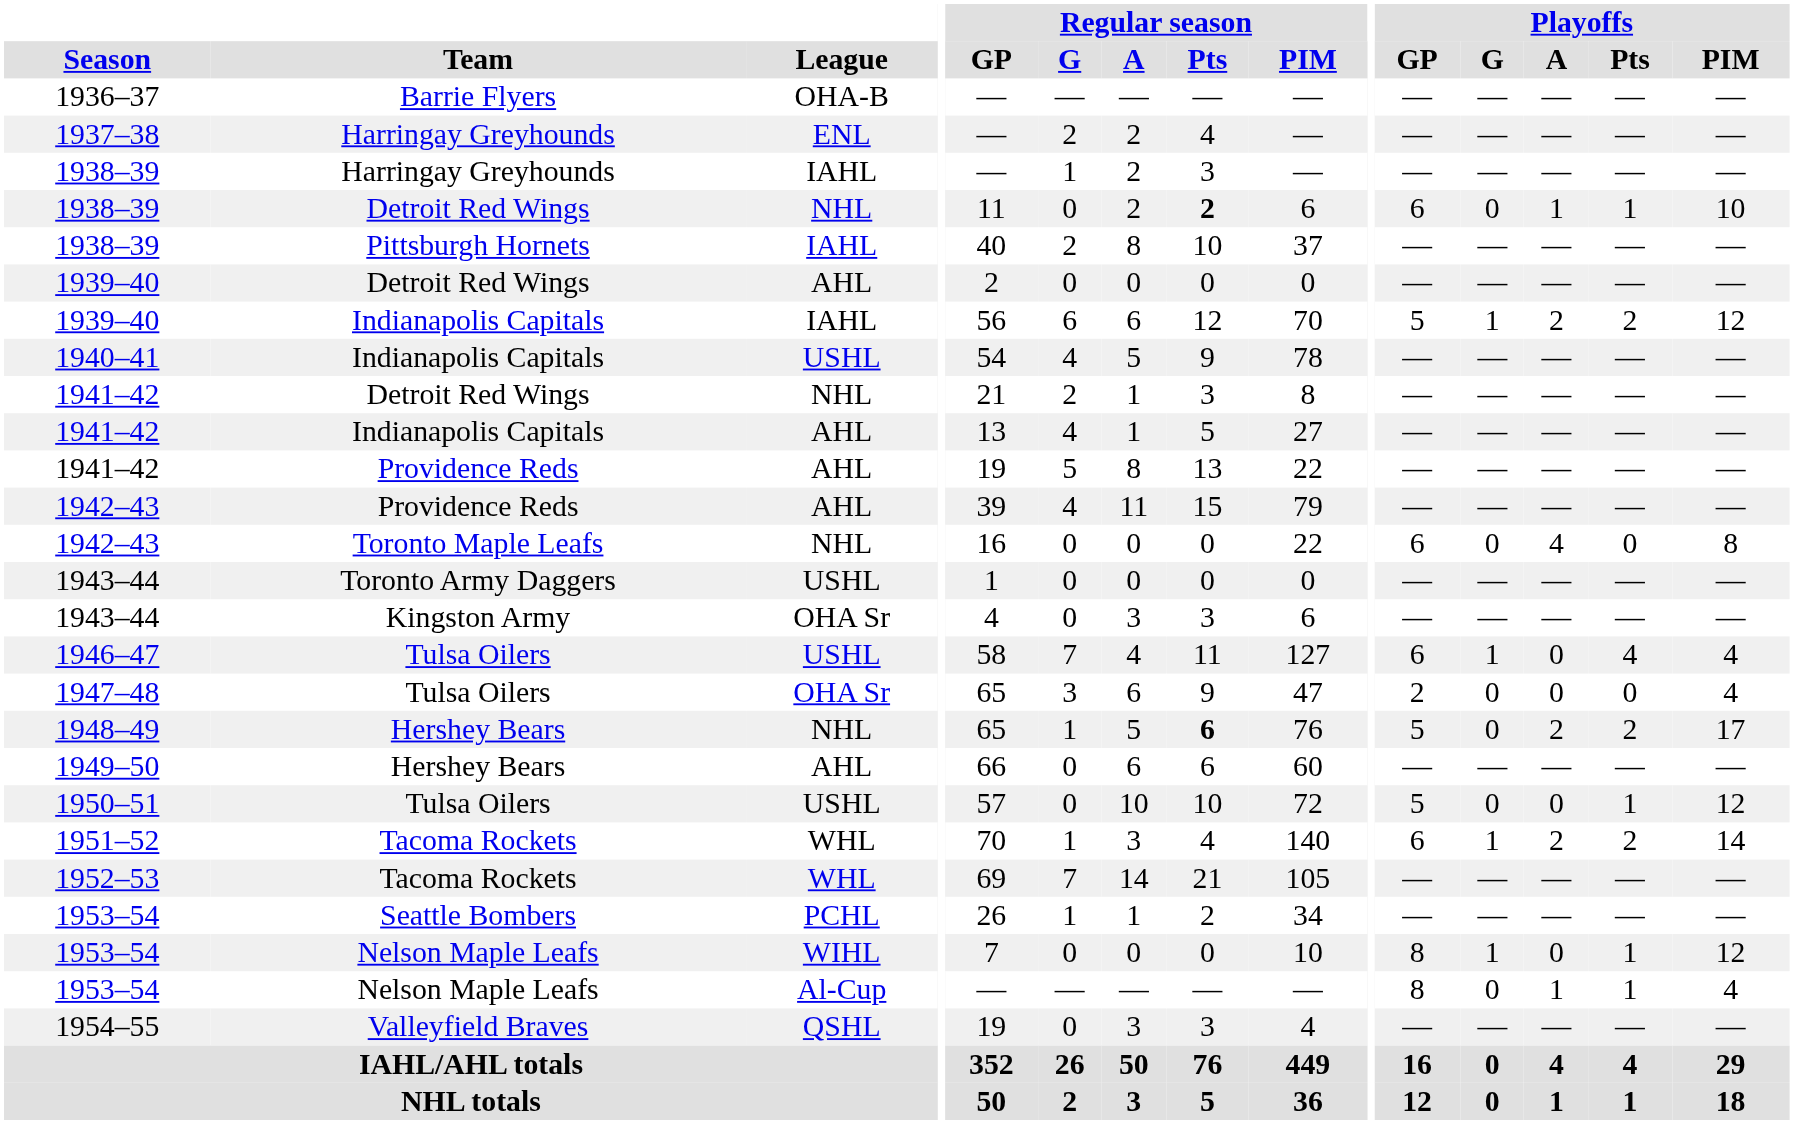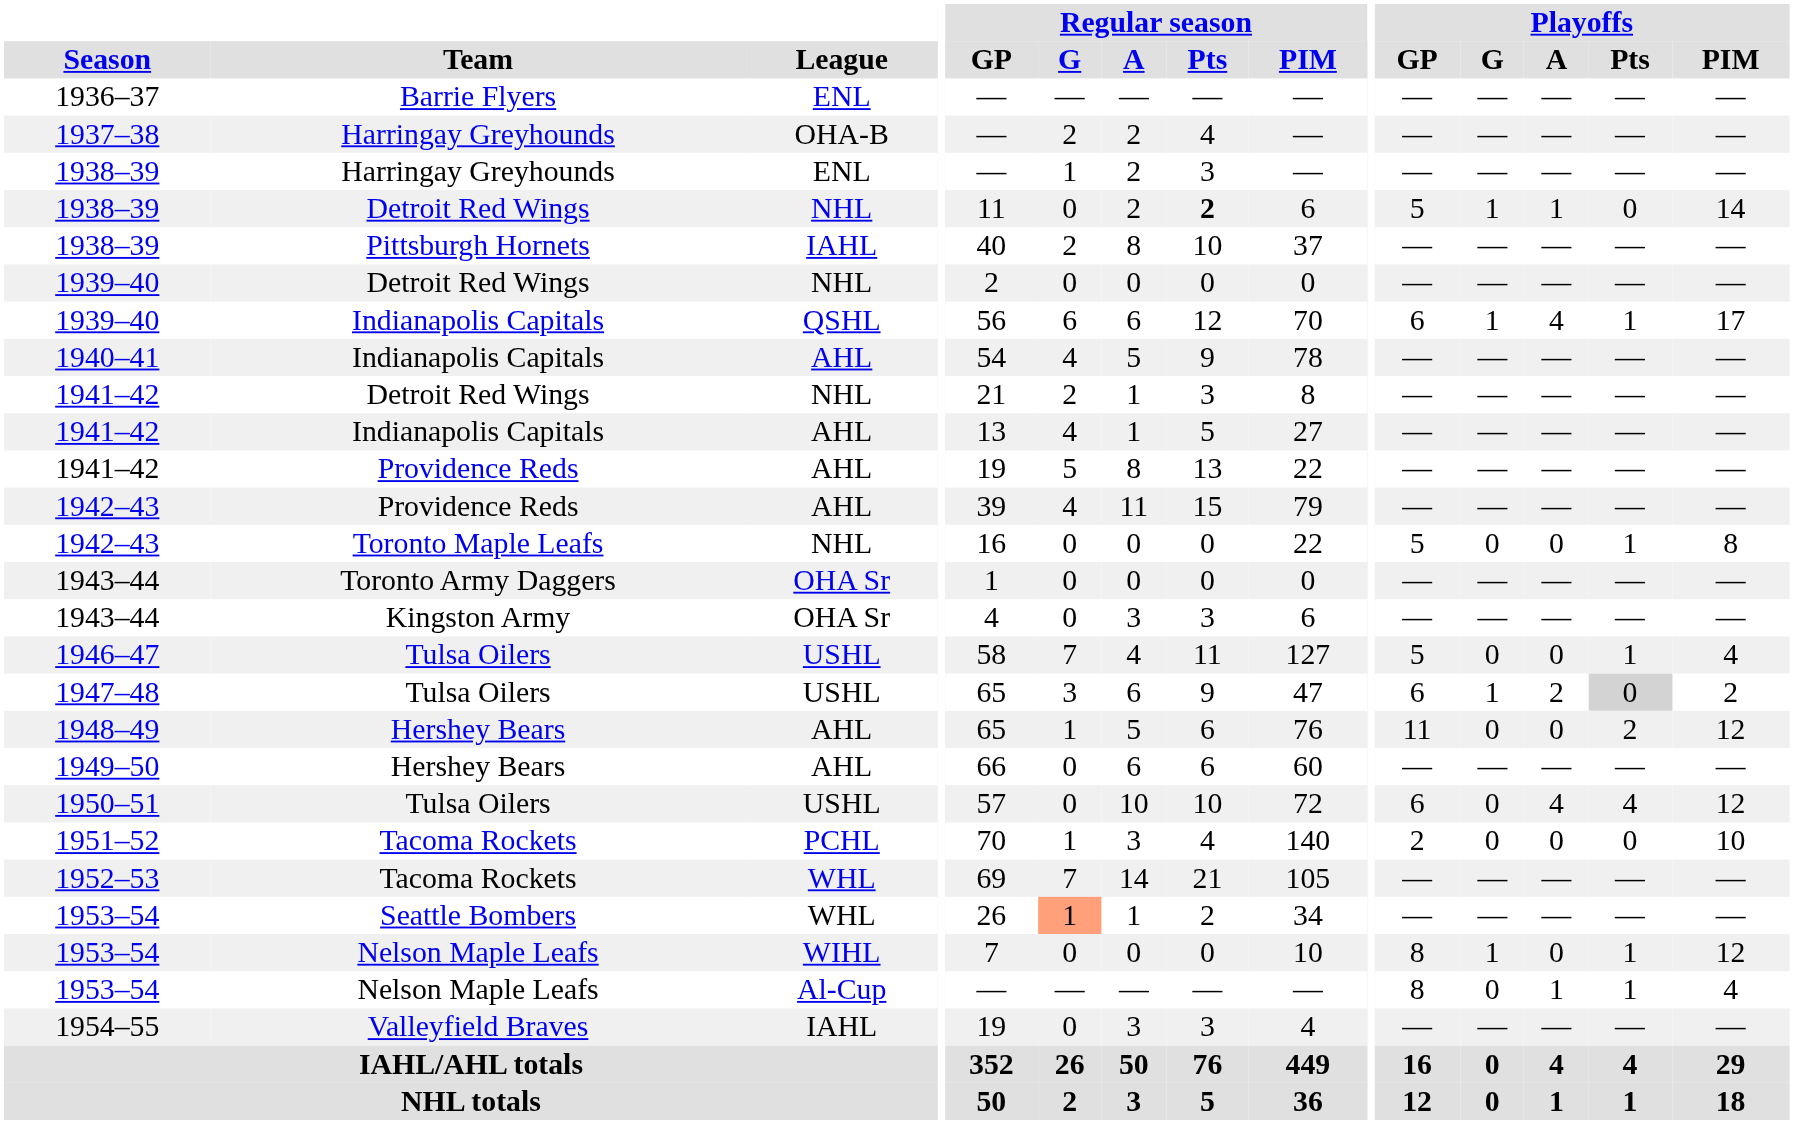 <table border="0" cellpadding="1" cellspacing="0" style="text-align:center; width:60em">
 <tr bgcolor="#e0e0e0">
 <th colspan="3" bgcolor="#ffffff"></th>
 <th rowspan="100" bgcolor="#ffffff"></th>
 <th colspan="5"><a href='#'>Regular season</a></th>
 <th rowspan="100" bgcolor="#ffffff"></th>
 <th colspan="5"><a href='#'>Playoffs</a></th>
 </tr>
 <tr bgcolor="#e0e0e0">
 <th><a href='#'>Season</a></th>
 <th>Team</th>
 <th>League</th>
 <th>GP</th>
 <th><a href='#'>G</a></th>
 <th><a href='#'>A</a></th>
 <th><a href='#'>Pts</a></th>
 <th><a href='#'>PIM</a></th>
 <th>GP</th>
 <th>G</th>
 <th>A</th>
 <th>Pts</th>
 <th>PIM</th>
 </tr>
 <tr>
 <td>1936–37</td>
 <td><a href='#'>Barrie Flyers</a></td>
-<td>OHA-B</td>
+<td><a href='#'>ENL</a></td>
 <td>—</td>
 <td>—</td>
 <td>—</td>
 <td>—</td>
 <td>—</td>
 <td>—</td>
 <td>—</td>
 <td>—</td>
 <td>—</td>
 <td>—</td>
 </tr>
 <tr bgcolor="#f0f0f0">
 <td><a href='#'>1937–38</a></td>
 <td><a href='#'>Harringay Greyhounds</a></td>
-<td><a href='#'>ENL</a></td>
+<td>OHA-B</td>
 <td>—</td>
 <td>2</td>
 <td>2</td>
 <td>4</td>
 <td>—</td>
 <td>—</td>
 <td>—</td>
 <td>—</td>
 <td>—</td>
 <td>—</td>
 </tr>
 <tr>
 <td><a href='#'>1938–39</a></td>
 <td>Harringay Greyhounds</td>
-<td>IAHL</td>
+<td>ENL</td>
 <td>—</td>
 <td>1</td>
 <td>2</td>
 <td>3</td>
 <td>—</td>
 <td>—</td>
 <td>—</td>
 <td>—</td>
 <td>—</td>
 <td>—</td>
 </tr>
 <tr bgcolor="#f0f0f0">
 <td><a href='#'>1938–39</a></td>
 <td><a href='#'>Detroit Red Wings</a></td>
 <td><a href='#'>NHL</a></td>
 <td>11</td>
 <td>0</td>
 <td>2</td>
 <td><strong>2</strong></td>
 <td>6</td>
-<td>6</td>
-<td>0</td>
+<td>5</td>
 <td>1</td>
 <td>1</td>
-<td>10</td>
+<td>0</td>
+<td>14</td>
 </tr>
 <tr>
 <td><a href='#'>1938–39</a></td>
 <td><a href='#'>Pittsburgh Hornets</a></td>
 <td><a href='#'>IAHL</a></td>
 <td>40</td>
 <td>2</td>
 <td>8</td>
 <td>10</td>
 <td>37</td>
 <td>—</td>
 <td>—</td>
 <td>—</td>
 <td>—</td>
 <td>—</td>
 </tr>
 <tr bgcolor="#f0f0f0">
 <td><a href='#'>1939–40</a></td>
 <td>Detroit Red Wings</td>
-<td>AHL</td>
+<td>NHL</td>
 <td>2</td>
 <td>0</td>
 <td>0</td>
 <td>0</td>
 <td>0</td>
 <td>—</td>
 <td>—</td>
 <td>—</td>
 <td>—</td>
 <td>—</td>
 </tr>
 <tr>
 <td><a href='#'>1939–40</a></td>
 <td><a href='#'>Indianapolis Capitals</a></td>
-<td>IAHL</td>
+<td><a href='#'>QSHL</a></td>
 <td>56</td>
 <td>6</td>
 <td>6</td>
 <td>12</td>
 <td>70</td>
-<td>5</td>
+<td>6</td>
 <td>1</td>
-<td>2</td>
-<td>2</td>
-<td>12</td>
+<td>4</td>
+<td>1</td>
+<td>17</td>
 </tr>
 <tr bgcolor="#f0f0f0">
 <td><a href='#'>1940–41</a></td>
 <td>Indianapolis Capitals</td>
-<td><a href='#'>USHL</a></td>
+<td><a href='#'>AHL</a></td>
 <td>54</td>
 <td>4</td>
 <td>5</td>
 <td>9</td>
 <td>78</td>
 <td>—</td>
 <td>—</td>
 <td>—</td>
 <td>—</td>
 <td>—</td>
 </tr>
 <tr>
 <td><a href='#'>1941–42</a></td>
 <td>Detroit Red Wings</td>
 <td>NHL</td>
 <td>21</td>
 <td>2</td>
 <td>1</td>
 <td>3</td>
 <td>8</td>
 <td>—</td>
 <td>—</td>
 <td>—</td>
 <td>—</td>
 <td>—</td>
 </tr>
 <tr bgcolor="#f0f0f0">
 <td><a href='#'>1941–42</a></td>
 <td>Indianapolis Capitals</td>
 <td>AHL</td>
 <td>13</td>
 <td>4</td>
 <td>1</td>
 <td>5</td>
 <td>27</td>
 <td>—</td>
 <td>—</td>
 <td>—</td>
 <td>—</td>
 <td>—</td>
 </tr>
 <tr>
 <td>1941–42</td>
 <td><a href='#'>Providence Reds</a></td>
 <td>AHL</td>
 <td>19</td>
 <td>5</td>
 <td>8</td>
 <td>13</td>
 <td>22</td>
 <td>—</td>
 <td>—</td>
 <td>—</td>
 <td>—</td>
 <td>—</td>
 </tr>
 <tr bgcolor="#f0f0f0">
 <td><a href='#'>1942–43</a></td>
 <td>Providence Reds</td>
 <td>AHL</td>
 <td>39</td>
 <td>4</td>
 <td>11</td>
 <td>15</td>
 <td>79</td>
 <td>—</td>
 <td>—</td>
 <td>—</td>
 <td>—</td>
 <td>—</td>
 </tr>
 <tr>
 <td><a href='#'>1942–43</a></td>
 <td><a href='#'>Toronto Maple Leafs</a></td>
 <td>NHL</td>
 <td>16</td>
 <td>0</td>
 <td>0</td>
 <td>0</td>
 <td>22</td>
-<td>6</td>
+<td>5</td>
 <td>0</td>
-<td>4</td>
 <td>0</td>
+<td>1</td>
 <td>8</td>
 </tr>
 <tr bgcolor="#f0f0f0">
 <td>1943–44</td>
 <td>Toronto Army Daggers</td>
-<td>USHL</td>
+<td><a href='#'>OHA Sr</a></td>
 <td>1</td>
 <td>0</td>
 <td>0</td>
 <td>0</td>
 <td>0</td>
 <td>—</td>
 <td>—</td>
 <td>—</td>
 <td>—</td>
 <td>—</td>
 </tr>
 <tr>
 <td>1943–44</td>
 <td>Kingston Army</td>
 <td>OHA Sr</td>
 <td>4</td>
 <td>0</td>
 <td>3</td>
 <td>3</td>
 <td>6</td>
 <td>—</td>
 <td>—</td>
 <td>—</td>
 <td>—</td>
 <td>—</td>
 </tr>
 <tr bgcolor="#f0f0f0">
 <td><a href='#'>1946–47</a></td>
 <td><a href='#'>Tulsa Oilers</a></td>
 <td><a href='#'>USHL</a></td>
 <td>58</td>
 <td>7</td>
 <td>4</td>
 <td>11</td>
 <td>127</td>
-<td>6</td>
+<td>5</td>
+<td>0</td>
+<td>0</td>
 <td>1</td>
-<td>0</td>
-<td>4</td>
 <td>4</td>
 </tr>
 <tr>
 <td><a href='#'>1947–48</a></td>
 <td>Tulsa Oilers</td>
-<td><a href='#'>OHA Sr</a></td>
+<td>USHL</td>
 <td>65</td>
 <td>3</td>
 <td>6</td>
 <td>9</td>
 <td>47</td>
+<td>6</td>
+<td>1</td>
 <td>2</td>
-<td>0</td>
-<td>0</td>
-<td>0</td>
-<td>4</td>
+<td style="background: lightgrey;">0</td>
+<td>2</td>
 </tr>
 <tr bgcolor="#f0f0f0">
 <td><a href='#'>1948–49</a></td>
 <td><a href='#'>Hershey Bears</a></td>
-<td>NHL</td>
+<td>AHL</td>
 <td>65</td>
 <td>1</td>
 <td>5</td>
-<td><strong>6</strong></td>
+<td>6</td>
 <td>76</td>
-<td>5</td>
+<td>11</td>
+<td>0</td>
 <td>0</td>
 <td>2</td>
-<td>2</td>
-<td>17</td>
+<td>12</td>
 </tr>
 <tr>
 <td><a href='#'>1949–50</a></td>
 <td>Hershey Bears</td>
 <td>AHL</td>
 <td>66</td>
 <td>0</td>
 <td>6</td>
 <td>6</td>
 <td>60</td>
 <td>—</td>
 <td>—</td>
 <td>—</td>
 <td>—</td>
 <td>—</td>
 </tr>
 <tr bgcolor="#f0f0f0">
 <td><a href='#'>1950–51</a></td>
 <td>Tulsa Oilers</td>
 <td>USHL</td>
 <td>57</td>
 <td>0</td>
 <td>10</td>
 <td>10</td>
 <td>72</td>
-<td>5</td>
+<td>6</td>
 <td>0</td>
-<td>0</td>
-<td>1</td>
+<td>4</td>
+<td>4</td>
 <td>12</td>
 </tr>
 <tr>
 <td><a href='#'>1951–52</a></td>
 <td><a href='#'>Tacoma Rockets</a></td>
-<td>WHL</td>
+<td><a href='#'>PCHL</a></td>
 <td>70</td>
 <td>1</td>
 <td>3</td>
 <td>4</td>
 <td>140</td>
-<td>6</td>
-<td>1</td>
 <td>2</td>
-<td>2</td>
-<td>14</td>
+<td>0</td>
+<td>0</td>
+<td>0</td>
+<td>10</td>
 </tr>
 <tr bgcolor="#f0f0f0">
 <td><a href='#'>1952–53</a></td>
 <td>Tacoma Rockets</td>
 <td><a href='#'>WHL</a></td>
 <td>69</td>
 <td>7</td>
 <td>14</td>
 <td>21</td>
 <td>105</td>
 <td>—</td>
 <td>—</td>
 <td>—</td>
 <td>—</td>
 <td>—</td>
 </tr>
 <tr>
 <td><a href='#'>1953–54</a></td>
 <td><a href='#'>Seattle Bombers</a></td>
-<td><a href='#'>PCHL</a></td>
+<td>WHL</td>
 <td>26</td>
-<td>1</td>
+<td style="background: lightsalmon;">1</td>
 <td>1</td>
 <td>2</td>
 <td>34</td>
 <td>—</td>
 <td>—</td>
 <td>—</td>
 <td>—</td>
 <td>—</td>
 </tr>
 <tr bgcolor="#f0f0f0">
 <td><a href='#'>1953–54</a></td>
 <td><a href='#'>Nelson Maple Leafs</a></td>
 <td><a href='#'>WIHL</a></td>
 <td>7</td>
 <td>0</td>
 <td>0</td>
 <td>0</td>
 <td>10</td>
 <td>8</td>
 <td>1</td>
 <td>0</td>
 <td>1</td>
 <td>12</td>
 </tr>
 <tr>
 <td><a href='#'>1953–54</a></td>
 <td>Nelson Maple Leafs</td>
 <td><a href='#'>Al-Cup</a></td>
 <td>—</td>
 <td>—</td>
 <td>—</td>
 <td>—</td>
 <td>—</td>
 <td>8</td>
 <td>0</td>
 <td>1</td>
 <td>1</td>
 <td>4</td>
 </tr>
 <tr bgcolor="#f0f0f0">
 <td>1954–55</td>
 <td><a href='#'>Valleyfield Braves</a></td>
-<td><a href='#'>QSHL</a></td>
+<td>IAHL</td>
 <td>19</td>
 <td>0</td>
 <td>3</td>
 <td>3</td>
 <td>4</td>
 <td>—</td>
 <td>—</td>
 <td>—</td>
 <td>—</td>
 <td>—</td>
 </tr>
 <tr bgcolor="#e0e0e0">
 <th colspan="3">IAHL/AHL totals</th>
 <th>352</th>
 <th>26</th>
 <th>50</th>
 <th>76</th>
 <th>449</th>
 <th>16</th>
 <th>0</th>
 <th>4</th>
 <th>4</th>
 <th>29</th>
 </tr>
 <tr bgcolor="#e0e0e0">
 <th colspan="3">NHL totals</th>
 <th>50</th>
 <th>2</th>
 <th>3</th>
 <th>5</th>
 <th>36</th>
 <th>12</th>
 <th>0</th>
 <th>1</th>
 <th>1</th>
 <th>18</th>
 </tr>
 </table>
